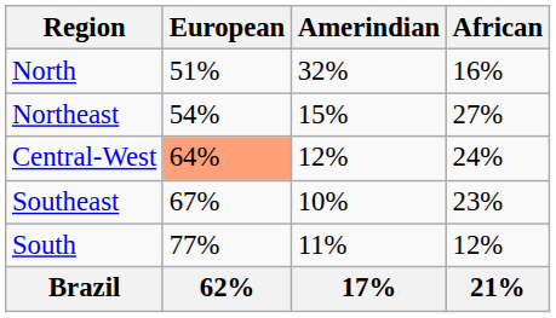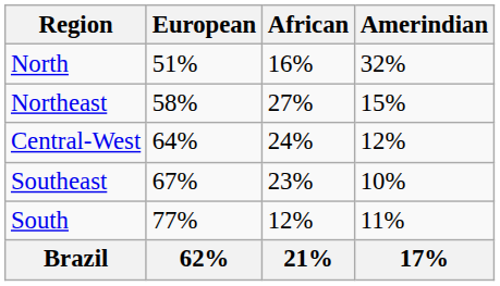 <table class="wikitable">
 <tr>
 <th>Region</th>
 <th>European</th>
+<th>African</th>
 <th>Amerindian</th>
-<th>African</th>
 </tr>
 <tr>
 <td><a href='#'>North</a></td>
 <td>51%</td>
+<td>16%</td>
 <td>32%</td>
-<td>16%</td>
 </tr>
 <tr>
 <td><a href='#'>Northeast</a></td>
-<td>54%</td>
+<td>58%</td>
+<td>27%</td>
 <td>15%</td>
-<td>27%</td>
 </tr>
 <tr>
 <td><a href='#'>Central-West</a></td>
-<td style="background: lightsalmon;">64%</td>
+<td>64%</td>
+<td>24%</td>
 <td>12%</td>
-<td>24%</td>
 </tr>
 <tr>
 <td><a href='#'>Southeast</a></td>
 <td>67%</td>
+<td>23%</td>
 <td>10%</td>
-<td>23%</td>
 </tr>
 <tr>
 <td><a href='#'>South</a></td>
 <td>77%</td>
+<td>12%</td>
 <td>11%</td>
-<td>12%</td>
 </tr>
 <tr>
 <th>Brazil</th>
 <th>62%</th>
+<th>21%</th>
 <th>17%</th>
-<th>21%</th>
 </tr>
 </table>
